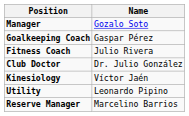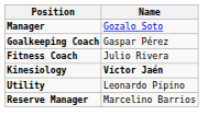 <table class="wikitable">
 <tr>
 <th>Position</th>
 <th>Name</th>
 </tr>
 <tr>
 <td><strong>Manager</strong></td>
 <td> <a href='#'>Gozalo Soto</a></td>
 </tr>
 <tr>
 <td><strong>Goalkeeping Coach</strong></td>
 <td> Gaspar Pérez</td>
 </tr>
 <tr>
 <td><strong>Fitness Coach</strong></td>
 <td> Julio Rivera</td>
 </tr>
 <tr>
-<td><strong>Club Doctor</strong></td>
-<td> Dr. Julio González</td>
-</tr>
-<tr>
 <td><strong>Kinesiology</strong></td>
-<td> Víctor Jaén</td>
+<td><strong> Víctor Jaén</strong></td>
 </tr>
 <tr>
 <td><strong>Utility</strong></td>
 <td> Leonardo Pipino</td>
 </tr>
 <tr>
 <td><strong>Reserve Manager</strong></td>
 <td> Marcelino Barrios</td>
 </tr>
 </table>
